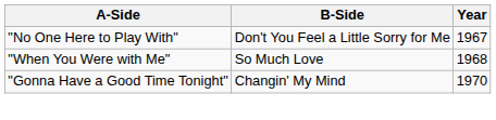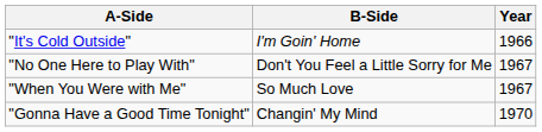 <table class="wikitable">
 <tr>
 <th>A-Side</th>
 <th>B-Side</th>
 <th>Year</th>
+</tr>
+<tr>
+<td>"<a href='#'>It's Cold Outside</a>"</td>
+<td><em>I'm Goin' Home</em></td>
+<td>1966</td>
 </tr>
 <tr>
 <td>"No One Here to Play With"</td>
 <td>Don't You Feel a Little Sorry for Me<em></td>
 <td>1967</td>
 </tr>
 <tr>
 <td>"When You Were with Me"</td>
 <td></em>So Much Love<em></td>
-<td>1968</td>
+<td>1967</td>
 </tr>
 <tr>
 <td>"Gonna Have a Good Time Tonight"</td>
 <td></em>Changin' My Mind<em></td>
 <td>1970</td>
 </tr>
 </table>
